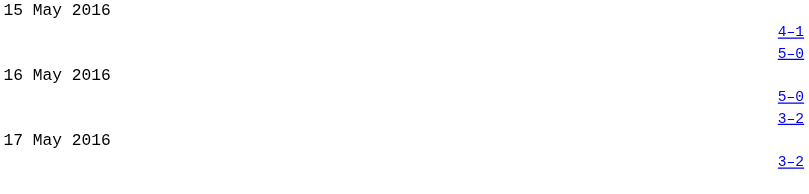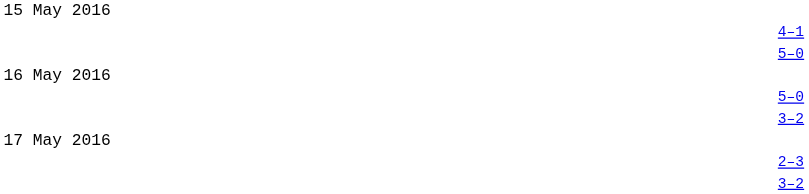 <table style="width:100%;" cellspacing="1">
 <tr>
 <th width=25%></th>
 <th width=10%></th>
 <th width=25%></th>
 </tr>
 <tr>
 <td colspan=3>15 May 2016</td>
 </tr>
 <tr style=font-size:90%>
 <td align=right></td>
 <td align=center><a href='#'>4–1</a></td>
 <td></td>
 </tr>
 <tr style=font-size:90%>
 <td align=right></td>
 <td align=center><a href='#'>5–0</a></td>
 <td></td>
 </tr>
 <tr>
 <td colspan=3>16 May 2016</td>
 </tr>
 <tr style=font-size:90%>
 <td align=right></td>
 <td align=center><a href='#'>5–0</a></td>
 <td></td>
 </tr>
 <tr style=font-size:90%>
 <td align=right></td>
 <td align=center><a href='#'>3–2</a></td>
 <td></td>
 </tr>
 <tr>
 <td colspan=3>17 May 2016</td>
 </tr>
 <tr style=font-size:90%>
 <td align=right></td>
+<td align=center><a href='#'>2–3</a></td>
+<td></td>
+</tr>
+<tr style=font-size:90%>
+<td align=right></td>
 <td align=center><a href='#'>3–2</a></td>
 <td></td>
 </tr>
 </table>
